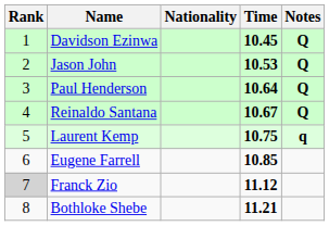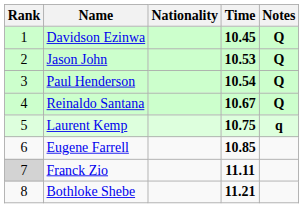 <table class="wikitable sortable" style="text-align:center">
 <tr>
 <th>Rank</th>
 <th>Name</th>
 <th>Nationality</th>
 <th>Time</th>
 <th>Notes</th>
 </tr>
 <tr bgcolor=ccffcc>
 <td>1</td>
 <td align=left><a href='#'>Davidson Ezinwa</a></td>
 <td align=left></td>
 <td><strong>10.45</strong></td>
 <td><strong>Q</strong></td>
 </tr>
 <tr bgcolor=ccffcc>
 <td>2</td>
 <td align=left><a href='#'>Jason John</a></td>
 <td align=left></td>
 <td><strong>10.53</strong></td>
 <td><strong>Q</strong></td>
 </tr>
 <tr bgcolor=ccffcc>
 <td>3</td>
 <td align=left><a href='#'>Paul Henderson</a></td>
 <td align=left></td>
-<td><strong>10.64</strong></td>
+<td><strong>10.54</strong></td>
 <td><strong>Q</strong></td>
 </tr>
 <tr bgcolor=ccffcc>
 <td>4</td>
 <td align=left><a href='#'>Reinaldo Santana</a></td>
 <td align=left></td>
 <td><strong>10.67</strong></td>
 <td><strong>Q</strong></td>
 </tr>
 <tr bgcolor=ddffdd>
 <td>5</td>
 <td align=left><a href='#'>Laurent Kemp</a></td>
 <td align=left></td>
 <td><strong>10.75</strong></td>
 <td><strong>q</strong></td>
 </tr>
 <tr>
 <td>6</td>
 <td align=left><a href='#'>Eugene Farrell</a></td>
 <td align=left></td>
 <td><strong>10.85</strong></td>
 <td></td>
 </tr>
 <tr>
 <td style="background: lightgrey;">7</td>
 <td align=left><a href='#'>Franck Zio</a></td>
 <td align=left></td>
-<td><strong>11.12</strong></td>
+<td><strong>11.11</strong></td>
 <td></td>
 </tr>
 <tr>
 <td>8</td>
 <td align=left><a href='#'>Bothloke Shebe</a></td>
 <td align=left></td>
 <td><strong>11.21</strong></td>
 <td></td>
 </tr>
 </table>
